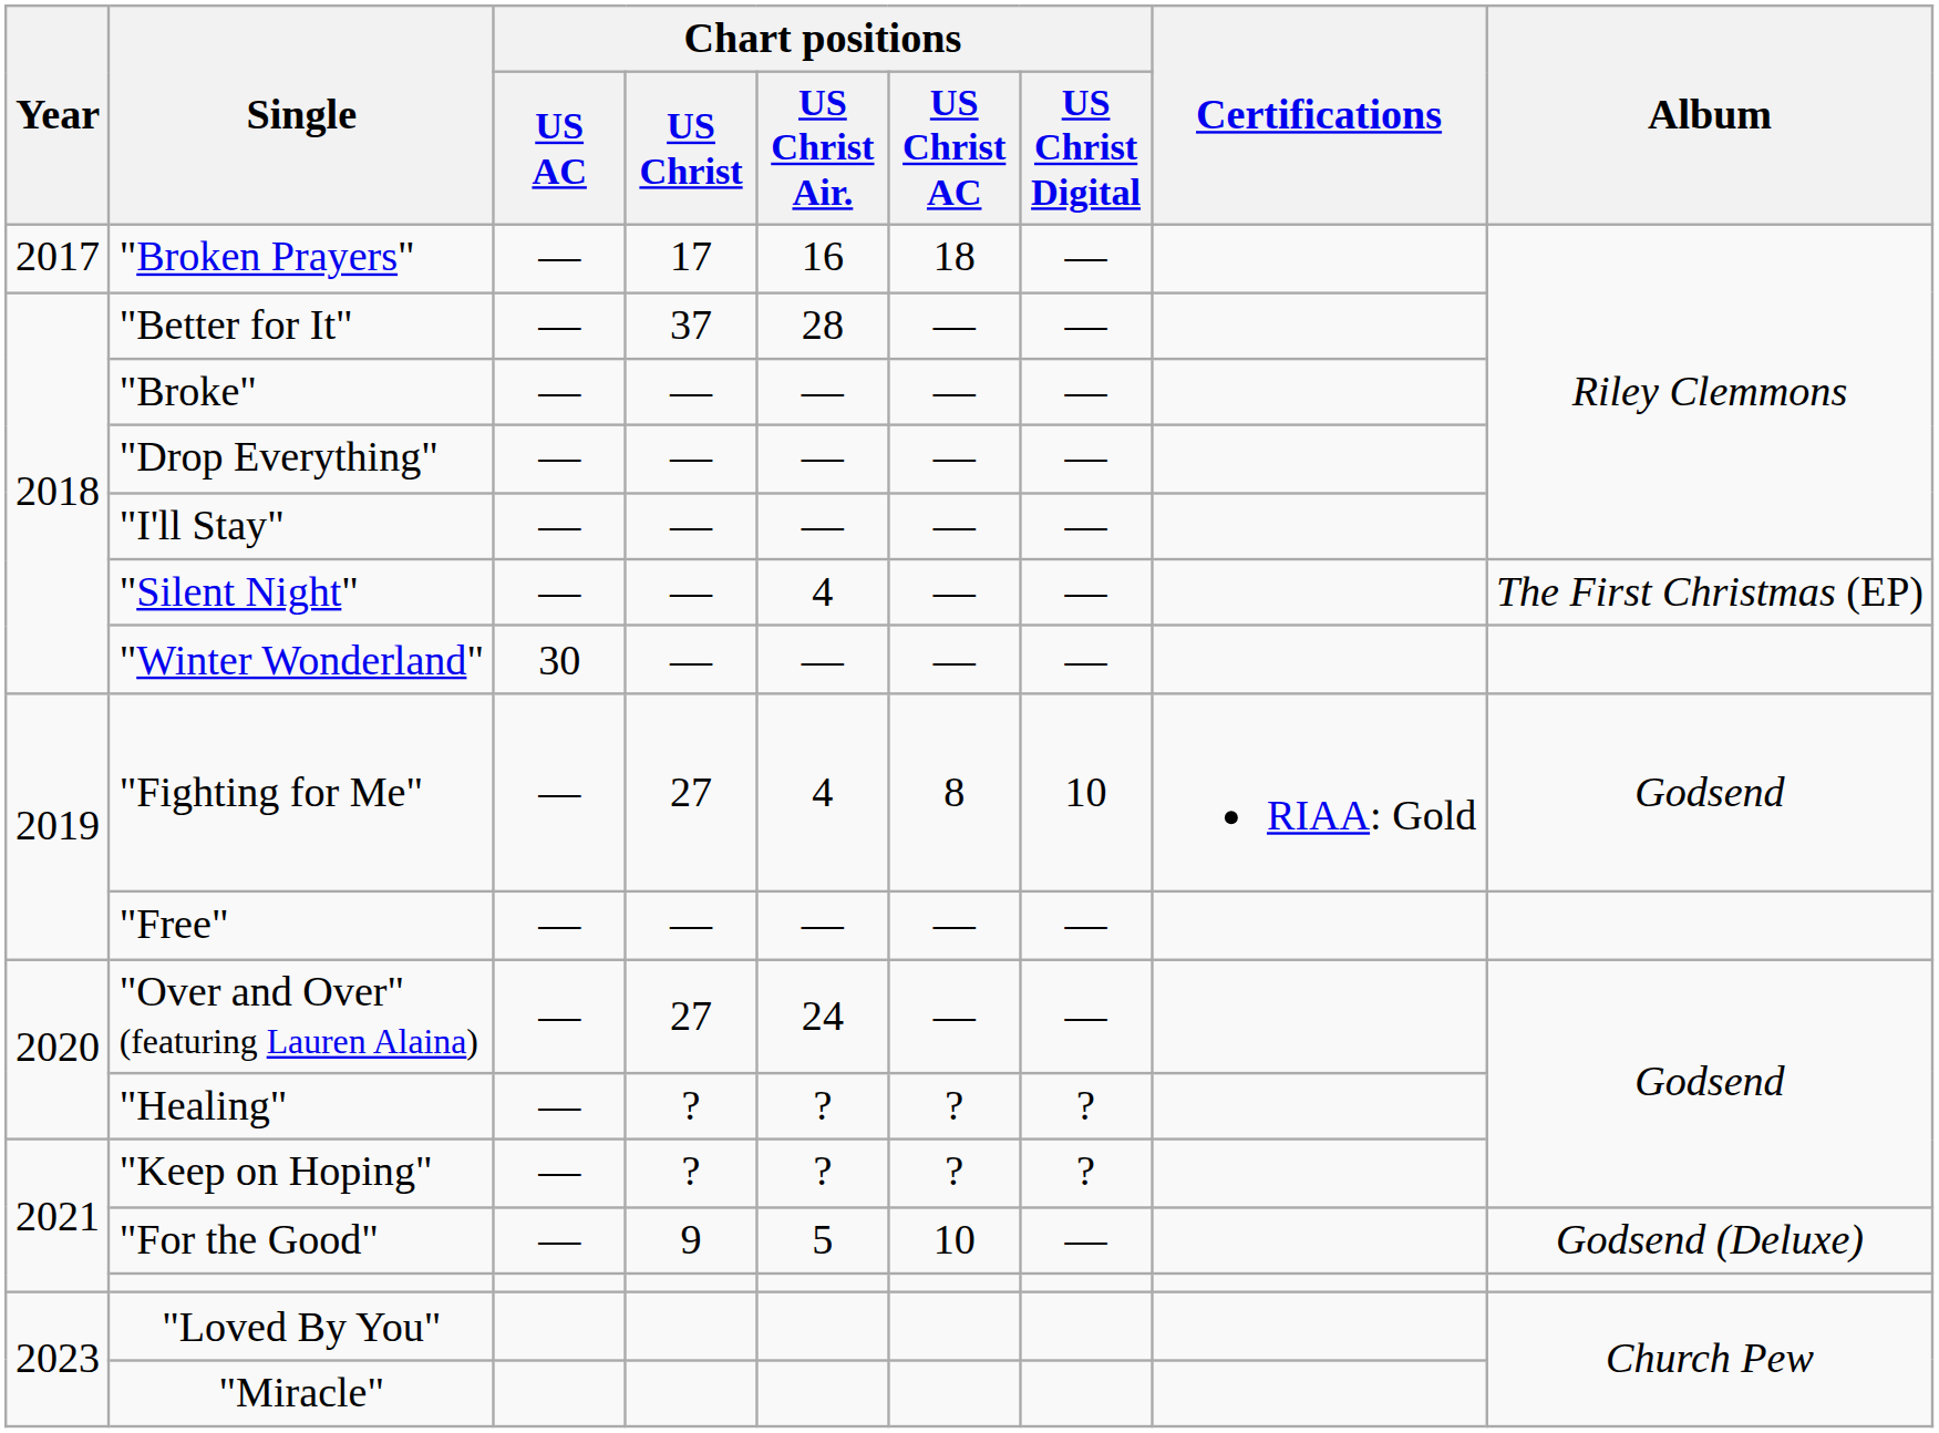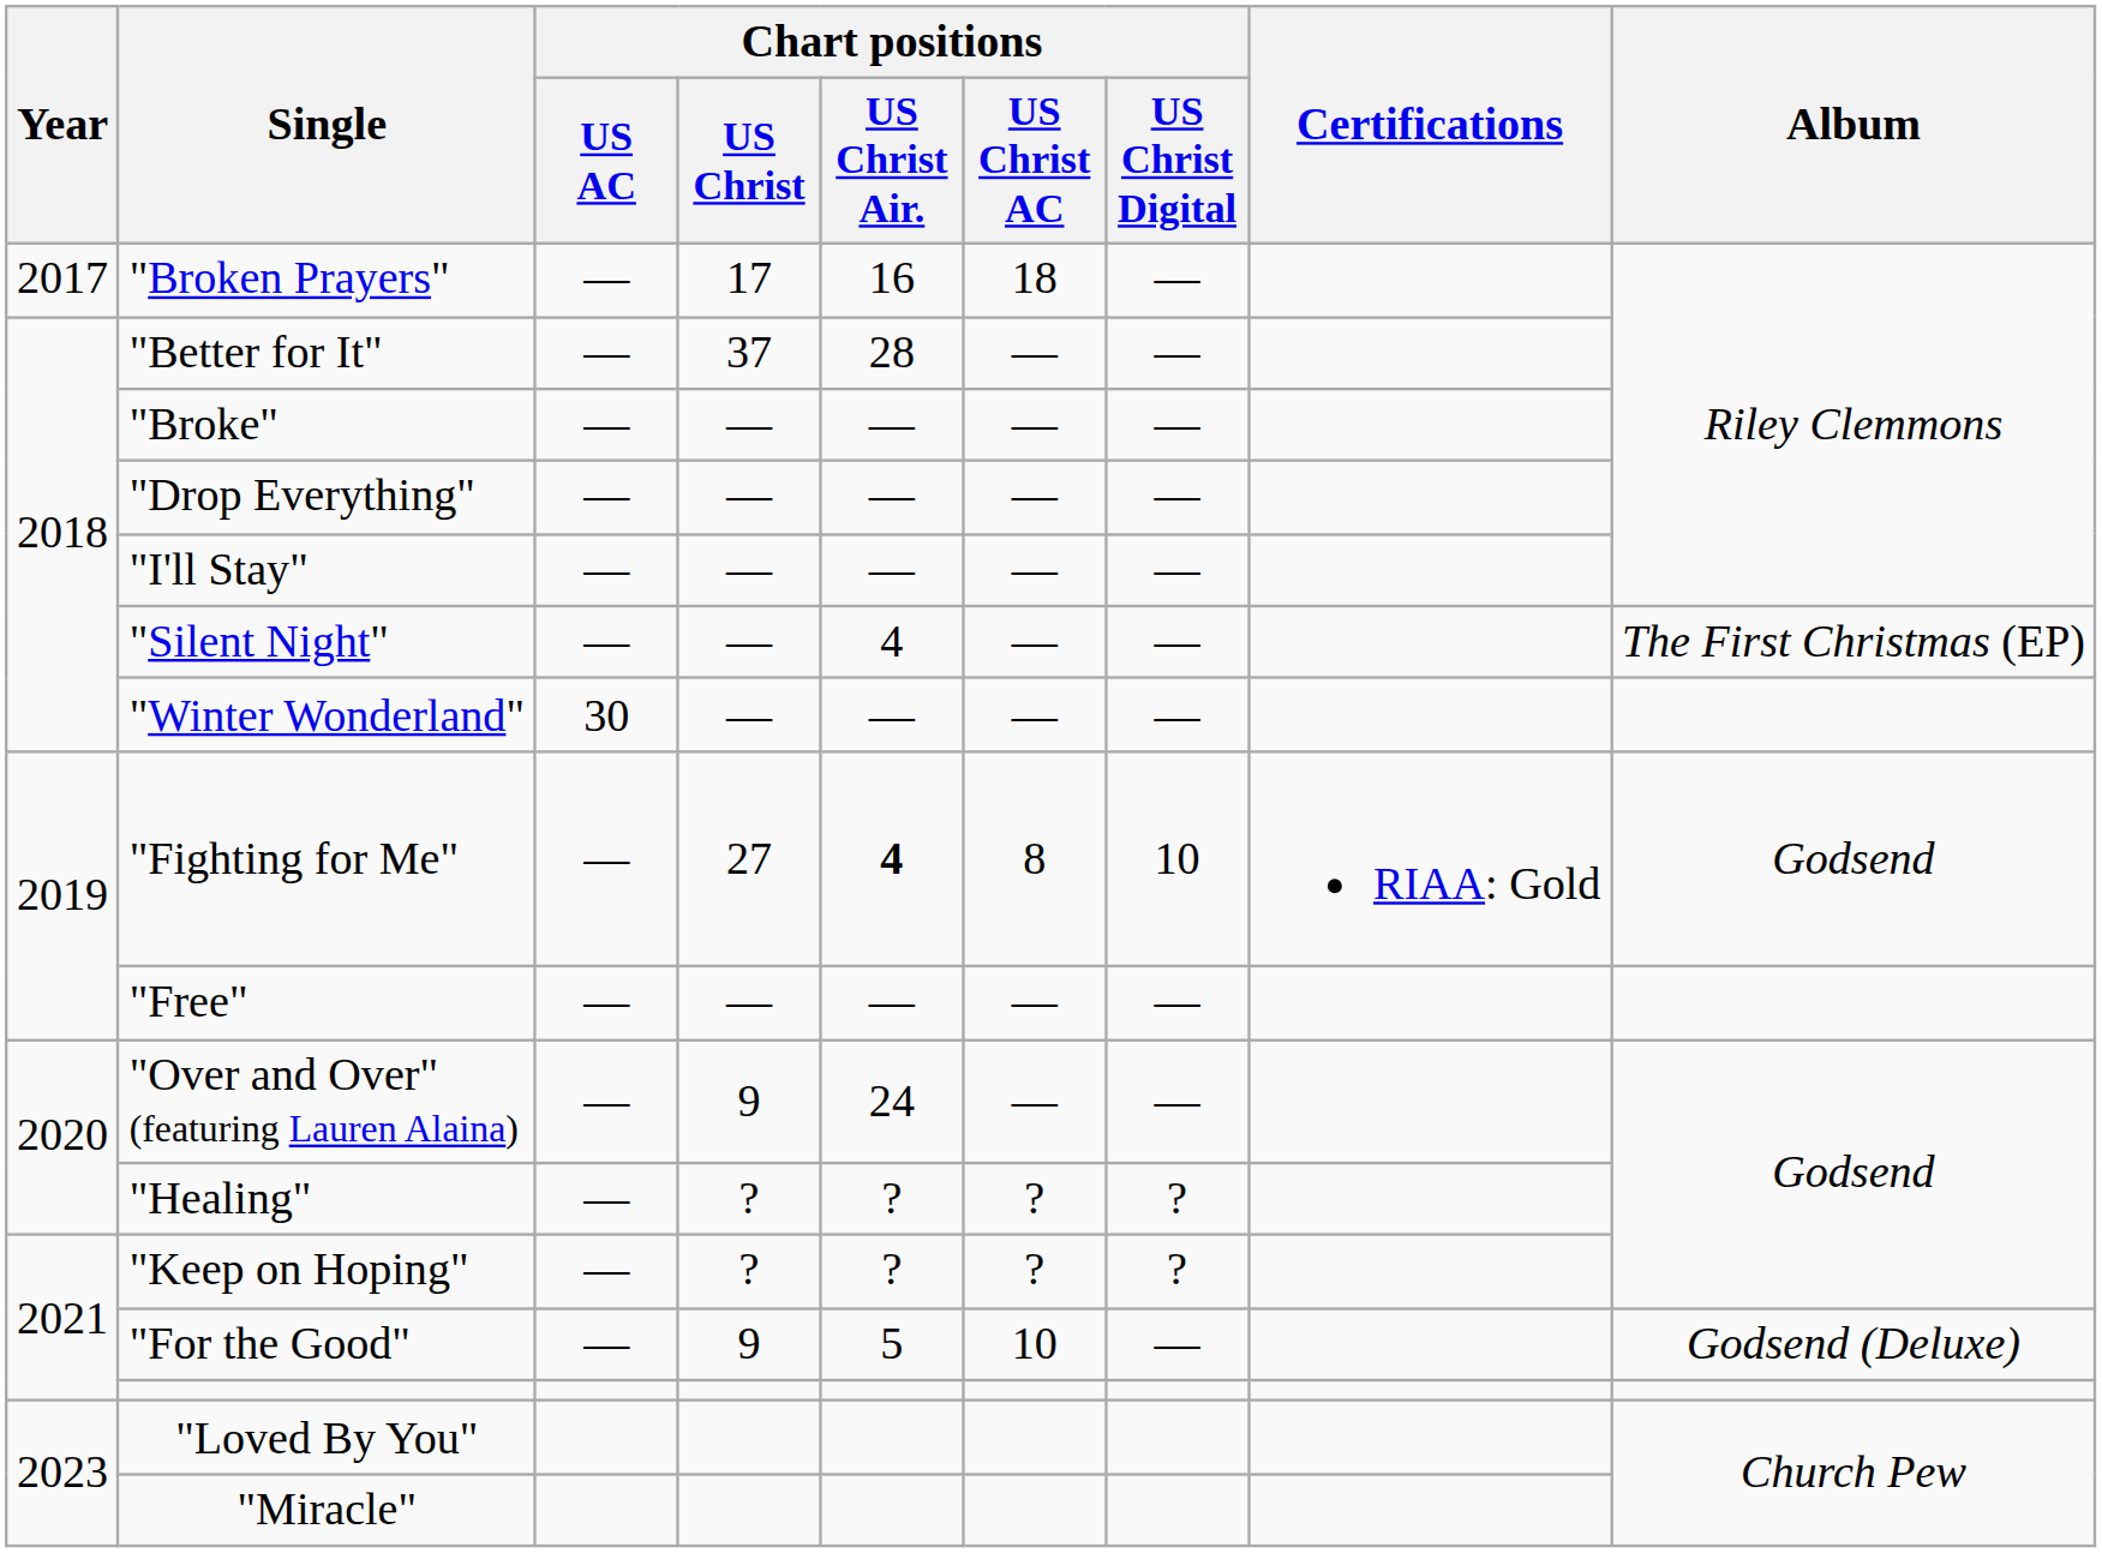 <table class="wikitable" style="text-align:center;">
 <tr>
 <th rowspan="2">Year</th>
 <th rowspan="2">Single</th>
 <th colspan="5">Chart positions</th>
 <th rowspan="2"><a href='#'>Certifications</a></th>
 <th rowspan="2">Album</th>
 </tr>
 <tr>
 <th scope="col" style="width:3em;font-size:90%;"><a href='#'>US<br>AC</a><br></th>
 <th scope="col" style="width:3em;font-size:90%;"><a href='#'>US<br>Christ</a><br></th>
 <th scope="col" style="width:3em;font-size:90%;"><a href='#'>US<br>Christ Air.</a><br></th>
 <th scope="col" style="width:3em;font-size:90%;"><a href='#'>US<br>Christ AC</a><br></th>
 <th scope="col" style="width:3em;font-size:90%;"><a href='#'>US<br>Christ<br>Digital</a><br></th>
 </tr>
 <tr>
 <td>2017</td>
 <td align="left">"<a href='#'>Broken Prayers</a>"</td>
 <td>—</td>
 <td>17</td>
 <td>16</td>
 <td>18</td>
 <td>—</td>
 <td></td>
 <td rowspan="5"><em>Riley Clemmons</em></td>
 </tr>
 <tr>
 <td rowspan="6">2018</td>
 <td align="left">"Better for It"</td>
 <td>—</td>
 <td>37</td>
 <td>28</td>
 <td>—</td>
 <td>—</td>
 <td></td>
 </tr>
 <tr>
 <td align="left">"Broke"</td>
 <td>—</td>
 <td>—</td>
 <td>—</td>
 <td>—</td>
 <td>—</td>
 <td></td>
 </tr>
 <tr>
 <td align="left">"Drop Everything"</td>
 <td>—</td>
 <td>—</td>
 <td>—</td>
 <td>—</td>
 <td>—</td>
 <td></td>
 </tr>
 <tr>
 <td align="left">"I'll Stay"</td>
 <td>—</td>
 <td>—</td>
 <td>—</td>
 <td>—</td>
 <td>—</td>
 <td></td>
 </tr>
 <tr>
 <td align="left">"<a href='#'>Silent Night</a>"</td>
 <td>—</td>
 <td>—</td>
 <td>4</td>
 <td>—</td>
 <td>—</td>
 <td></td>
 <td><em>The First Christmas</em> (EP)</td>
 </tr>
 <tr>
 <td align="left">"<a href='#'>Winter Wonderland</a>"</td>
 <td>30</td>
 <td>—</td>
 <td>—</td>
 <td>—</td>
 <td>—</td>
 <td></td>
 <td></td>
 </tr>
 <tr>
 <td rowspan="2">2019</td>
 <td align="left">"Fighting for Me"</td>
 <td>—</td>
 <td>27</td>
-<td>4</td>
+<td><strong>4</strong></td>
 <td>8</td>
 <td>10</td>
 <td><br><ul><li><a href='#'>RIAA</a>: Gold</li></ul></td>
 <td><em>Godsend</em></td>
 </tr>
 <tr>
 <td align="left">"Free"</td>
 <td>—</td>
 <td>—</td>
 <td>—</td>
 <td>—</td>
 <td>—</td>
 <td></td>
 <td></td>
 </tr>
 <tr>
 <td rowspan="2">2020</td>
 <td align="left">"Over and Over"<br><small>(featuring <a href='#'>Lauren Alaina</a>)</small></td>
 <td>—</td>
-<td>27</td>
+<td>9</td>
 <td>24</td>
 <td>—</td>
 <td>—</td>
 <td></td>
 <td rowspan="3"><em>Godsend</em></td>
 </tr>
 <tr>
 <td align="left">"Healing"</td>
 <td>—</td>
 <td>?</td>
 <td>?</td>
 <td>?</td>
 <td>?</td>
 <td></td>
 </tr>
 <tr>
 <td rowspan="3">2021</td>
 <td align="left">"Keep on Hoping"</td>
 <td>—</td>
 <td>?</td>
 <td>?</td>
 <td>?</td>
 <td>?</td>
 <td></td>
 </tr>
 <tr>
 <td align="left">"For the Good"</td>
 <td>—</td>
 <td>9</td>
 <td>5</td>
 <td>10</td>
 <td>—</td>
 <td></td>
 <td><em>Godsend (Deluxe)</em></td>
 </tr>
 <tr>
 <td></td>
 <td></td>
 <td></td>
 <td></td>
 <td></td>
 <td></td>
 <td></td>
 <td></td>
 </tr>
 <tr>
 <td rowspan="2">2023</td>
 <td>"Loved By You"</td>
 <td></td>
 <td></td>
 <td></td>
 <td></td>
 <td></td>
 <td></td>
 <td rowspan="2"><em>Church Pew</em></td>
 </tr>
 <tr>
 <td>"Miracle"</td>
 <td></td>
 <td></td>
 <td></td>
 <td></td>
 <td></td>
 <td></td>
 </tr>
 </table>
